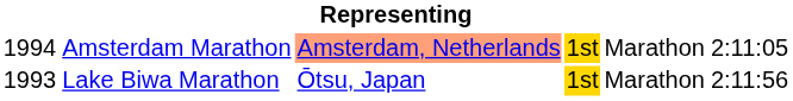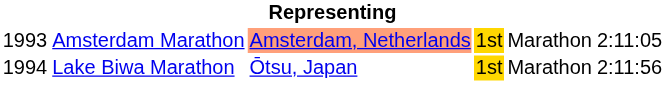 <table>
 <tr>
 <th colspan="6">Representing </th>
 </tr>
 <tr>
-<td>1994</td>
+<td>1993</td>
 <td><a href='#'>Amsterdam Marathon</a></td>
 <td style="background: lightsalmon;"><a href='#'>Amsterdam, Netherlands</a></td>
 <td bgcolor="gold">1st</td>
 <td>Marathon</td>
 <td>2:11:05</td>
 </tr>
 <tr>
-<td>1993</td>
+<td>1994</td>
 <td><a href='#'>Lake Biwa Marathon</a></td>
 <td><a href='#'>Ōtsu, Japan</a></td>
 <td bgcolor="gold">1st</td>
 <td>Marathon</td>
 <td>2:11:56</td>
 </tr>
 </table>
